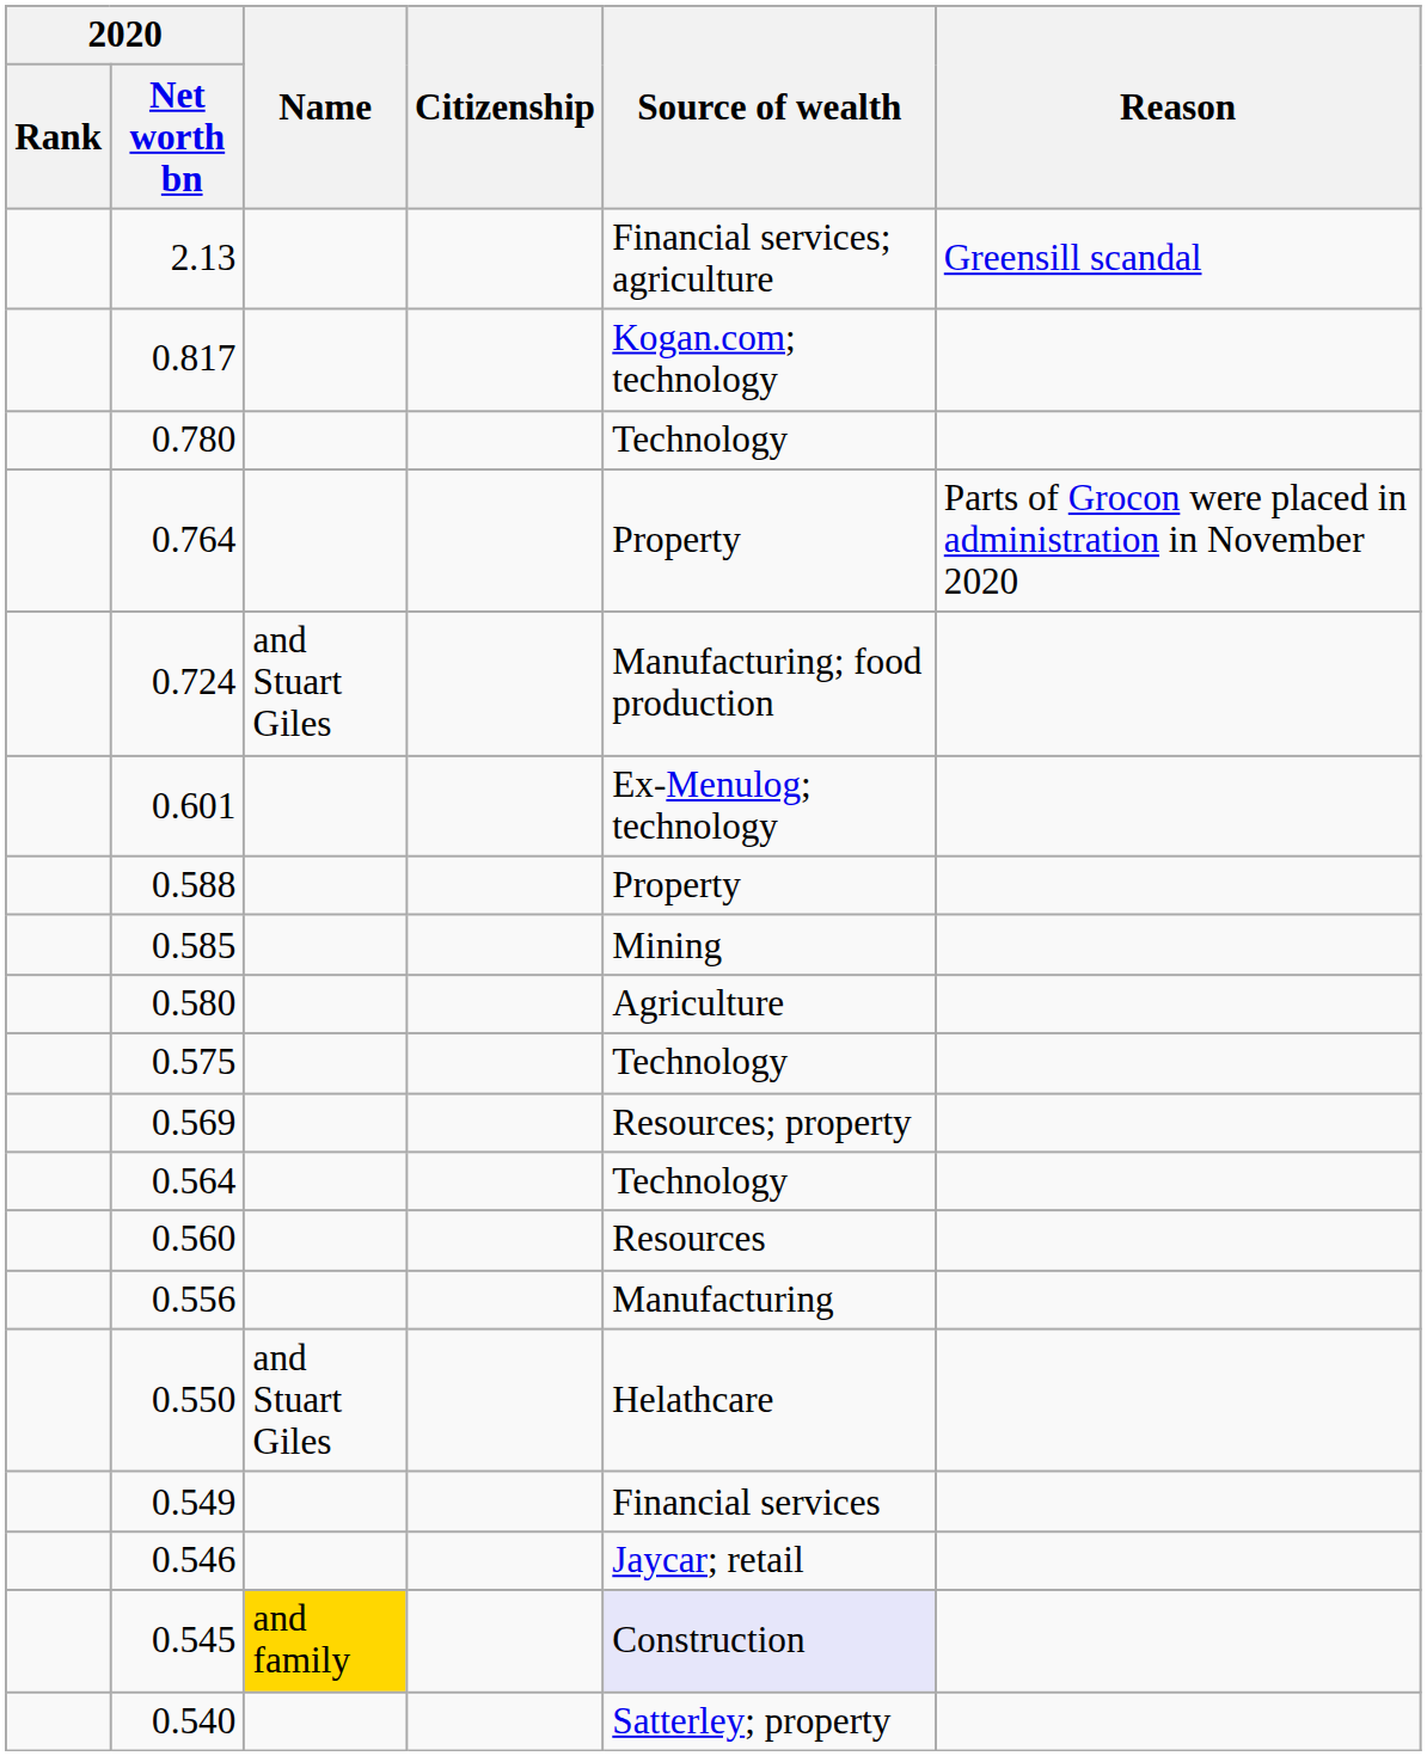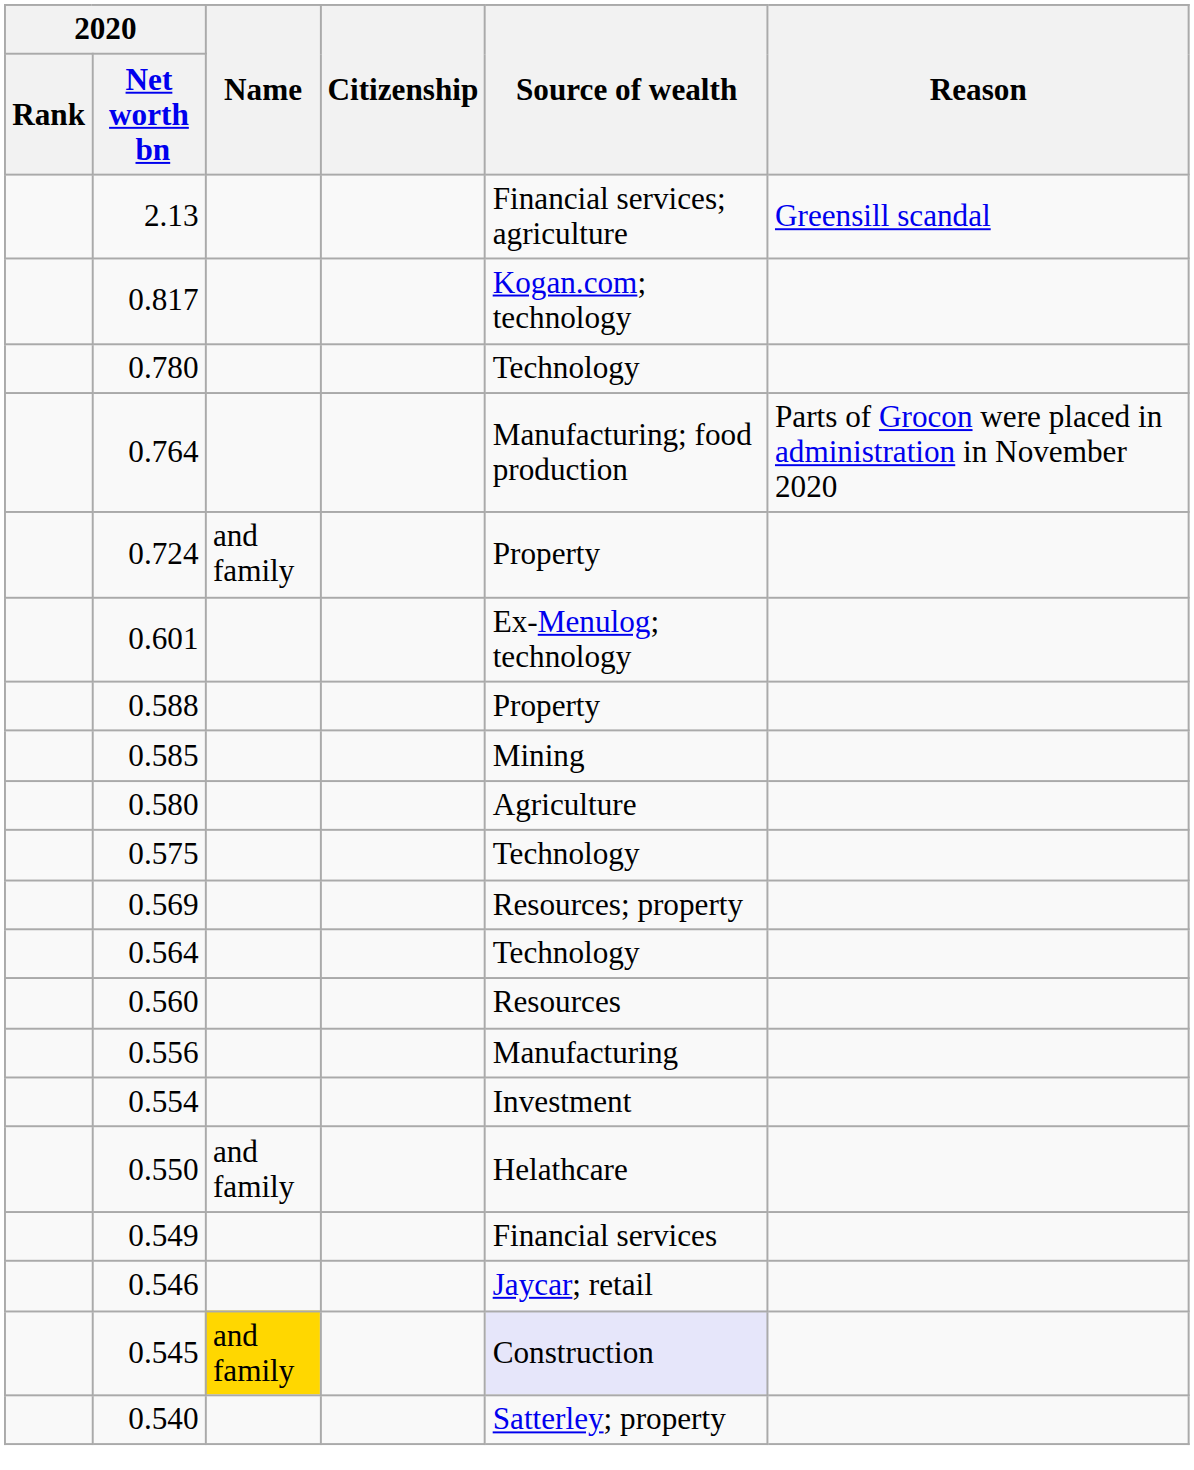 <table class="wikitable sortable">
 <tr>
 <th colspan=2>2020</th>
 <th rowspan=2>Name</th>
 <th rowspan=2>Citizenship</th>
 <th rowspan=2>Source of wealth</th>
 <th rowspan=2>Reason<br></th>
 </tr>
 <tr>
 <th>Rank</th>
 <th><a href='#'>Net worth</a><br> <a href='#'>bn</a></th>
 </tr>
 <tr>
 <td align="center"> </td>
 <td align="right">2.13 </td>
 <td></td>
 <td><br></td>
 <td>Financial services; agriculture</td>
 <td><a href='#'>Greensill scandal</a></td>
 </tr>
 <tr>
 <td align="center"> </td>
 <td align="right">0.817 </td>
 <td></td>
 <td></td>
 <td><a href='#'>Kogan.com</a>; technology</td>
 <td></td>
 </tr>
 <tr>
 <td align="center"> </td>
 <td align="right">0.780 </td>
 <td></td>
 <td></td>
 <td>Technology</td>
 <td></td>
 </tr>
 <tr>
 <td align="center"> </td>
 <td align="right">0.764 </td>
 <td></td>
 <td></td>
-<td>Property</td>
+<td>Manufacturing; food production</td>
 <td>Parts of <a href='#'>Grocon</a> were placed in <a href='#'>administration</a> in November 2020</td>
 </tr>
 <tr>
 <td align="center"> </td>
 <td align="right">0.724 </td>
-<td> and Stuart Giles</td>
+<td> and family</td>
 <td></td>
-<td>Manufacturing; food production</td>
+<td>Property</td>
 <td></td>
 </tr>
 <tr>
 <td align="center"> </td>
 <td align="right">0.601 </td>
 <td></td>
 <td></td>
 <td>Ex-<a href='#'>Menulog</a>; technology</td>
 <td></td>
 </tr>
 <tr>
 <td align="center"> </td>
 <td align="right">0.588 </td>
 <td></td>
 <td></td>
 <td>Property</td>
 <td></td>
 </tr>
 <tr>
 <td align="center"> </td>
 <td align="right">0.585 </td>
 <td></td>
 <td></td>
 <td>Mining</td>
 <td></td>
 </tr>
 <tr>
 <td align="center"> </td>
 <td align="right">0.580 </td>
 <td></td>
 <td></td>
 <td>Agriculture</td>
 <td></td>
 </tr>
 <tr>
 <td align="center"> </td>
 <td align="right">0.575 </td>
 <td></td>
 <td></td>
 <td>Technology</td>
 <td></td>
 </tr>
 <tr>
 <td align="center"> </td>
 <td align="right">0.569 </td>
 <td></td>
 <td></td>
 <td>Resources; property</td>
 <td></td>
 </tr>
 <tr>
 <td align="center"> </td>
 <td align="right">0.564 </td>
 <td></td>
 <td></td>
 <td>Technology</td>
 <td></td>
 </tr>
 <tr>
 <td align="center"> </td>
 <td align="right">0.560 </td>
 <td></td>
 <td></td>
 <td>Resources</td>
 <td></td>
 </tr>
 <tr>
 <td align="center"> </td>
 <td align="right">0.556 </td>
 <td></td>
 <td></td>
 <td>Manufacturing</td>
 <td></td>
 </tr>
 <tr>
 <td align="center"> </td>
+<td align="right">0.554 </td>
+<td></td>
+<td></td>
+<td>Investment</td>
+<td></td>
+</tr>
+<tr>
+<td align="center"> </td>
 <td align="right">0.550 </td>
-<td> and Stuart Giles</td>
+<td> and family</td>
 <td></td>
 <td>Helathcare</td>
 <td></td>
 </tr>
 <tr>
 <td align="center"> </td>
 <td align="right">0.549 </td>
 <td></td>
 <td></td>
 <td>Financial services</td>
 <td></td>
 </tr>
 <tr>
 <td align="center"> </td>
 <td align="right">0.546 </td>
 <td></td>
 <td></td>
 <td><a href='#'>Jaycar</a>; retail</td>
 <td></td>
 </tr>
 <tr>
 <td align="center"> </td>
 <td align="right">0.545 </td>
 <td style="background: gold;"> and family</td>
 <td></td>
 <td style="background: lavender;">Construction</td>
 <td></td>
 </tr>
 <tr>
 <td align="center"> </td>
 <td align="right">0.540 </td>
 <td></td>
 <td></td>
 <td><a href='#'>Satterley</a>; property</td>
 <td></td>
 </tr>
 </table>
